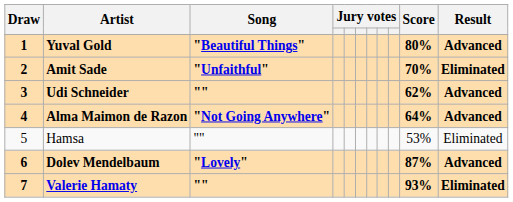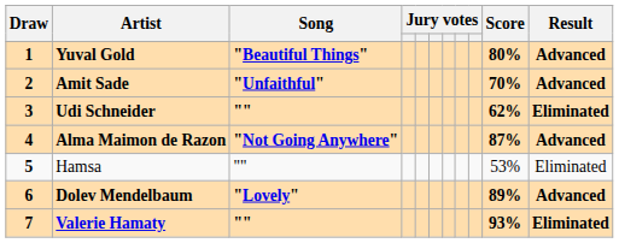 <table class="sortable wikitable" style="margin: 1em auto 1em auto; text-align:center; font-size:90%; line-height:18px;">
 <tr>
 <th rowspan="2">Draw</th>
 <th rowspan="2">Artist</th>
 <th rowspan="2">Song</th>
 <th colspan="6" class="unsortable">Jury votes</th>
 <th rowspan="2">Score</th>
 <th rowspan="2">Result</th>
 </tr>
 <tr>
 <th class="unsortable"></th>
 <th class="unsortable"></th>
 <th class="unsortable"></th>
 <th class="unsortable"></th>
 <th class="unsortable"></th>
 <th class="unsortable"></th>
 </tr>
 <tr style="font-weight:bold; background:navajowhite;">
 <td>1</td>
 <td align="left">Yuval Gold</td>
 <td align="left">"<a href='#'>Beautiful Things</a>"</td>
 <td></td>
 <td></td>
 <td></td>
 <td></td>
 <td></td>
 <td></td>
 <td>80%</td>
 <td>Advanced</td>
 </tr>
 <tr style="font-weight:bold; background:navajowhite;">
 <td>2</td>
 <td align="left">Amit Sade</td>
 <td align="left">"<a href='#'>Unfaithful</a>"</td>
 <td></td>
 <td></td>
 <td></td>
 <td></td>
 <td></td>
 <td></td>
 <td>70%</td>
-<td>Eliminated</td>
+<td>Advanced</td>
 </tr>
 <tr style="font-weight:bold; background:navajowhite;">
 <td>3</td>
 <td align="left">Udi Schneider</td>
 <td align="left">""</td>
 <td></td>
 <td></td>
 <td></td>
 <td></td>
 <td></td>
 <td></td>
 <td>62%</td>
-<td>Advanced</td>
+<td>Eliminated</td>
 </tr>
 <tr style="font-weight:bold; background:navajowhite;">
 <td>4</td>
 <td align="left">Alma Maimon de Razon</td>
 <td align="left">"<a href='#'>Not Going Anywhere</a>"</td>
 <td></td>
 <td></td>
 <td></td>
 <td></td>
 <td></td>
 <td></td>
-<td>64%</td>
+<td>87%</td>
 <td>Advanced</td>
 </tr>
 <tr>
-<td>5</td>
+<td><strong>5</strong></td>
 <td align="left">Hamsa</td>
 <td align="left">""</td>
 <td></td>
 <td></td>
 <td></td>
 <td></td>
 <td></td>
 <td></td>
 <td>53%</td>
 <td>Eliminated</td>
 </tr>
 <tr style="font-weight:bold; background:navajowhite;">
 <td>6</td>
 <td align="left">Dolev Mendelbaum</td>
 <td align="left">"<a href='#'>Lovely</a>"</td>
 <td></td>
 <td></td>
 <td></td>
 <td></td>
 <td></td>
 <td></td>
-<td>87%</td>
+<td>89%</td>
 <td>Advanced</td>
 </tr>
 <tr style="font-weight:bold; background:navajowhite;">
 <td>7</td>
 <td align="left"><a href='#'>Valerie Hamaty</a></td>
 <td align="left">""</td>
 <td></td>
 <td></td>
 <td></td>
 <td></td>
 <td></td>
 <td></td>
 <td>93%</td>
 <td>Eliminated</td>
 </tr>
 </table>
